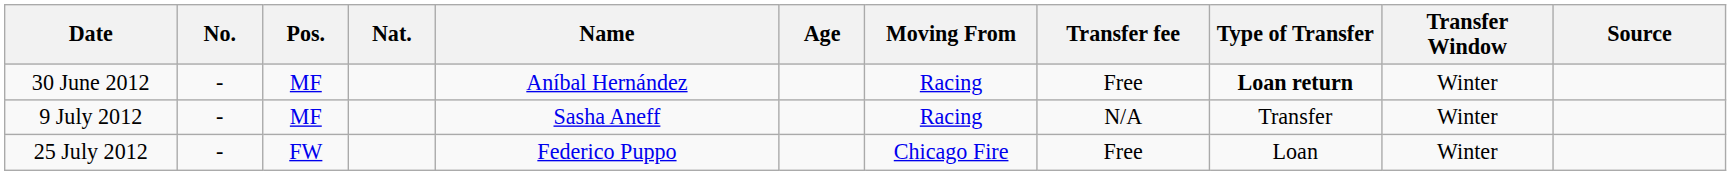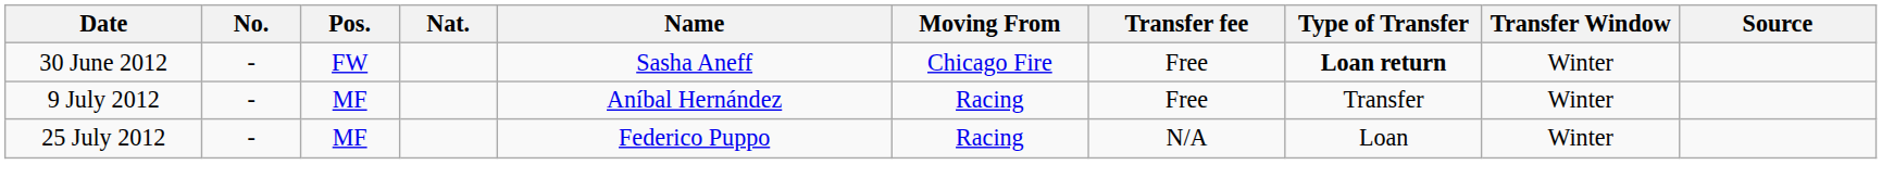 <table class = "wikitable sortable" style = "font-size: 100%; text-align: center;">
 <tr>
 <th width = "10%"><strong>Date</strong></th>
 <th width = "5%"><strong>No.</strong></th>
 <th width = "5%"><strong>Pos.</strong></th>
 <th width = "5%"><strong>Nat.</strong></th>
 <th width = "20%"><strong>Name</strong></th>
-<th width = "5%"><strong>Age</strong></th>
 <th width = "10%"><strong>Moving From</strong></th>
 <th width = "10%"><strong>Transfer fee</strong></th>
 <th width = "10%"><strong>Type of Transfer</strong></th>
 <th width = "10%"><strong>Transfer Window</strong></th>
 <th width = "10%"><strong>Source</strong></th>
 </tr>
 <tr>
 <td>30 June 2012</td>
 <td>-</td>
-<td><a href='#'>MF</a></td>
+<td><a href='#'>FW</a></td>
 <td></td>
-<td><a href='#'>Aníbal Hernández</a></td>
-<td></td>
-<td> <a href='#'>Racing</a></td>
+<td><a href='#'>Sasha Aneff</a></td>
+<td> <a href='#'>Chicago Fire</a></td>
 <td>Free</td>
 <td><strong>Loan return</strong></td>
 <td>Winter</td>
 <td></td>
 </tr>
 <tr>
 <td>9 July 2012</td>
 <td>-</td>
 <td><a href='#'>MF</a></td>
 <td></td>
-<td><a href='#'>Sasha Aneff</a></td>
-<td></td>
+<td><a href='#'>Aníbal Hernández</a></td>
 <td> <a href='#'>Racing</a></td>
-<td>N/A</td>
+<td>Free</td>
 <td>Transfer</td>
 <td>Winter</td>
 <td></td>
 </tr>
 <tr>
 <td>25 July 2012</td>
 <td>-</td>
-<td><a href='#'>FW</a></td>
+<td><a href='#'>MF</a></td>
 <td></td>
 <td><a href='#'>Federico Puppo</a></td>
-<td></td>
-<td> <a href='#'>Chicago Fire</a></td>
-<td>Free</td>
+<td> <a href='#'>Racing</a></td>
+<td>N/A</td>
 <td>Loan</td>
 <td>Winter</td>
 <td></td>
 </tr>
 </table>
